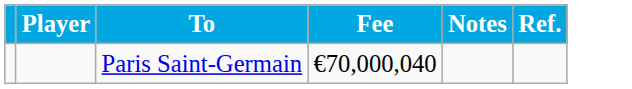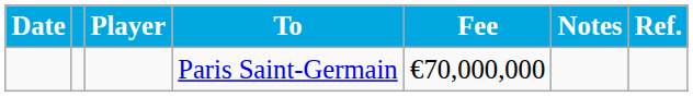 <table class="wikitable plainrowheaders">
 <tr>
+<th style="background:#00a7e1; color:white; text-align:center;">Date</th>
 <th style="background:#00a7e1; color:white; text-align:center;"></th>
 <th style="background:#00a7e1; color:white; text-align:center;">Player</th>
 <th style="background:#00a7e1; color:white; text-align:center;">To</th>
 <th style="background:#00a7e1; color:white; text-align:center;">Fee</th>
 <th style="background:#00a7e1; color:white; text-align:center;">Notes</th>
 <th style="background:#00a7e1; color:white; text-align:center;">Ref.</th>
 </tr>
 <tr>
 <td></td>
 <td></td>
+<td></td>
 <td> <a href='#'>Paris Saint-Germain</a></td>
-<td>€70,000,040</td>
+<td>€70,000,000</td>
 <td></td>
 <td></td>
 </tr>
 </table>
